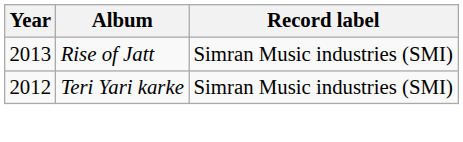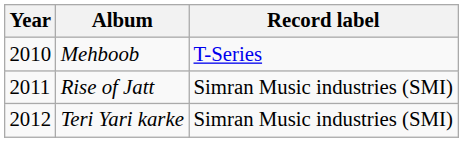 <table class="wikitable sortable">
 <tr>
 <th>Year</th>
 <th>Album</th>
 <th>Record label</th>
 </tr>
 <tr>
-<td>2013</td>
+<td>2010</td>
+<td><em>Mehboob</em></td>
+<td><a href='#'>T-Series</a></td>
+</tr>
+<tr>
+<td>2011</td>
 <td><em>Rise of Jatt</em></td>
 <td>Simran Music industries (SMI)</td>
 </tr>
 <tr>
 <td>2012</td>
 <td><em>Teri Yari karke</em></td>
 <td>Simran Music industries (SMI)</td>
 </tr>
 </table>
